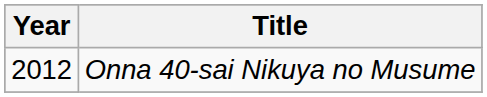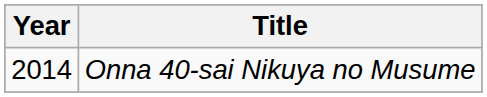 <table class="wikitable">
 <tr>
 <th>Year</th>
 <th>Title</th>
 </tr>
 <tr>
-<td>2012</td>
+<td>2014</td>
 <td><em>Onna 40-sai Nikuya no Musume</em></td>
 </tr>
 </table>
